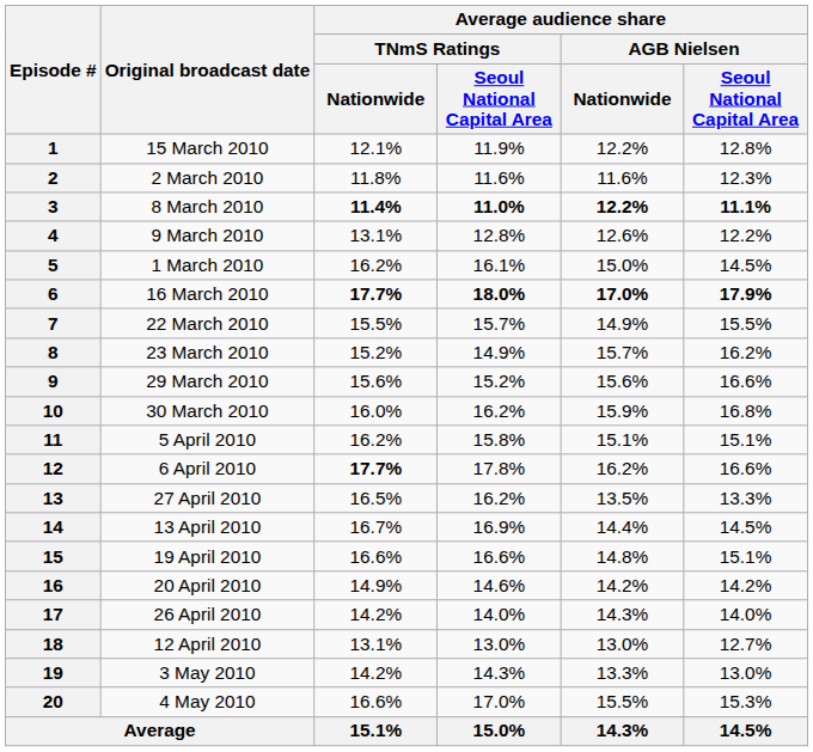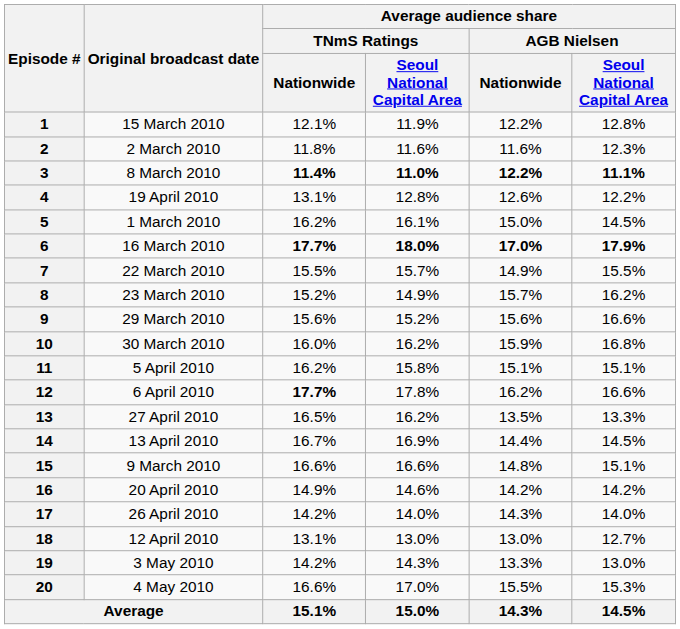 <table class=wikitable style="text-align:center">
 <tr>
 <th rowspan="3">Episode #</th>
 <th rowspan="3">Original broadcast date</th>
 <th colspan="4">Average audience share</th>
 </tr>
 <tr>
 <th colspan="2">TNmS Ratings</th>
 <th colspan="2">AGB Nielsen</th>
 </tr>
 <tr>
 <th width=100>Nationwide</th>
 <th width=100><a href='#'>Seoul National Capital Area</a></th>
 <th width=100>Nationwide</th>
 <th width=100><a href='#'>Seoul National Capital Area</a></th>
 </tr>
 <tr>
 <th>1</th>
 <td>15 March 2010</td>
 <td>12.1%</td>
 <td>11.9%</td>
 <td>12.2%</td>
 <td>12.8%</td>
 </tr>
 <tr>
 <th>2</th>
 <td>2 March 2010</td>
 <td>11.8%</td>
 <td>11.6%</td>
 <td>11.6%</td>
 <td>12.3%</td>
 </tr>
 <tr>
 <th>3</th>
 <td>8 March 2010</td>
 <td><span><strong>11.4%</strong></span></td>
 <td><span><strong>11.0%</strong></span></td>
 <td><span><strong>12.2%</strong></span></td>
 <td><span><strong>11.1%</strong></span></td>
 </tr>
 <tr>
 <th>4</th>
-<td>9 March 2010</td>
+<td>19 April 2010</td>
 <td>13.1%</td>
 <td>12.8%</td>
 <td>12.6%</td>
 <td>12.2%</td>
 </tr>
 <tr>
 <th>5</th>
 <td>1 March 2010</td>
 <td>16.2%</td>
 <td>16.1%</td>
 <td>15.0%</td>
 <td>14.5%</td>
 </tr>
 <tr>
 <th>6</th>
 <td>16 March 2010</td>
 <td><span><strong>17.7%</strong></span></td>
 <td><span><strong>18.0%</strong></span></td>
 <td><span><strong>17.0%</strong></span></td>
 <td><span><strong>17.9%</strong></span></td>
 </tr>
 <tr>
 <th>7</th>
 <td>22 March 2010</td>
 <td>15.5%</td>
 <td>15.7%</td>
 <td>14.9%</td>
 <td>15.5%</td>
 </tr>
 <tr>
 <th>8</th>
 <td>23 March 2010</td>
 <td>15.2%</td>
 <td>14.9%</td>
 <td>15.7%</td>
 <td>16.2%</td>
 </tr>
 <tr>
 <th>9</th>
 <td>29 March 2010</td>
 <td>15.6%</td>
 <td>15.2%</td>
 <td>15.6%</td>
 <td>16.6%</td>
 </tr>
 <tr>
 <th>10</th>
 <td>30 March 2010</td>
 <td>16.0%</td>
 <td>16.2%</td>
 <td>15.9%</td>
 <td>16.8%</td>
 </tr>
 <tr>
 <th>11</th>
 <td>5 April 2010</td>
 <td>16.2%</td>
 <td>15.8%</td>
 <td>15.1%</td>
 <td>15.1%</td>
 </tr>
 <tr>
 <th>12</th>
 <td>6 April 2010</td>
 <td><span><strong>17.7%</strong></span></td>
 <td>17.8%</td>
 <td>16.2%</td>
 <td>16.6%</td>
 </tr>
 <tr>
 <th>13</th>
 <td>27 April 2010</td>
 <td>16.5%</td>
 <td>16.2%</td>
 <td>13.5%</td>
 <td>13.3%</td>
 </tr>
 <tr>
 <th>14</th>
 <td>13 April 2010</td>
 <td>16.7%</td>
 <td>16.9%</td>
 <td>14.4%</td>
 <td>14.5%</td>
 </tr>
 <tr>
 <th>15</th>
-<td>19 April 2010</td>
+<td>9 March 2010</td>
 <td>16.6%</td>
 <td>16.6%</td>
 <td>14.8%</td>
 <td>15.1%</td>
 </tr>
 <tr>
 <th>16</th>
 <td>20 April 2010</td>
 <td>14.9%</td>
 <td>14.6%</td>
 <td>14.2%</td>
 <td>14.2%</td>
 </tr>
 <tr>
 <th>17</th>
 <td>26 April 2010</td>
 <td>14.2%</td>
 <td>14.0%</td>
 <td>14.3%</td>
 <td>14.0%</td>
 </tr>
 <tr>
 <th>18</th>
 <td>12 April 2010</td>
 <td>13.1%</td>
 <td>13.0%</td>
 <td>13.0%</td>
 <td>12.7%</td>
 </tr>
 <tr>
 <th>19</th>
 <td>3 May 2010</td>
 <td>14.2%</td>
 <td>14.3%</td>
 <td>13.3%</td>
 <td>13.0%</td>
 </tr>
 <tr>
 <th>20</th>
 <td>4 May 2010</td>
 <td>16.6%</td>
 <td>17.0%</td>
 <td>15.5%</td>
 <td>15.3%</td>
 </tr>
 <tr>
 <th colspan=2>Average</th>
 <th>15.1%</th>
 <th>15.0%</th>
 <th>14.3%</th>
 <th>14.5%</th>
 </tr>
 </table>
